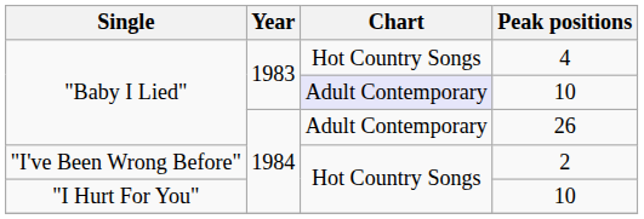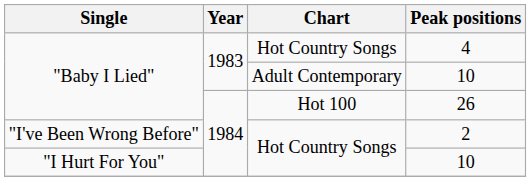 <table class="wikitable" style="text-align:center;">
 <tr>
 <th>Single</th>
 <th>Year</th>
 <th>Chart</th>
 <th>Peak positions</th>
 </tr>
 <tr>
 <td rowspan="3">"Baby I Lied"</td>
 <td rowspan="2">1983</td>
 <td>Hot Country Songs</td>
 <td>4</td>
 </tr>
 <tr>
-<td style="background: lavender;">Adult Contemporary</td>
+<td>Adult Contemporary</td>
 <td>10</td>
 </tr>
 <tr>
 <td rowspan="3">1984</td>
-<td>Adult Contemporary</td>
+<td>Hot 100</td>
 <td>26</td>
 </tr>
 <tr>
 <td>"I've Been Wrong Before"</td>
 <td rowspan="2">Hot Country Songs</td>
 <td>2</td>
 </tr>
 <tr>
 <td>"I Hurt For You"</td>
 <td>10</td>
 </tr>
 <tr>
 </tr>
 </table>
